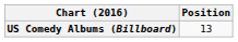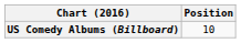 <table class="wikitable sortable plainrowheaders" style="text-align:center">
 <tr>
 <th scope="col">Chart (2016)</th>
 <th scope="col">Position</th>
 </tr>
 <tr>
 <th scope="row">US Comedy Albums (<em>Billboard</em>)</th>
-<td>13</td>
+<td>10</td>
 </tr>
 </table>
